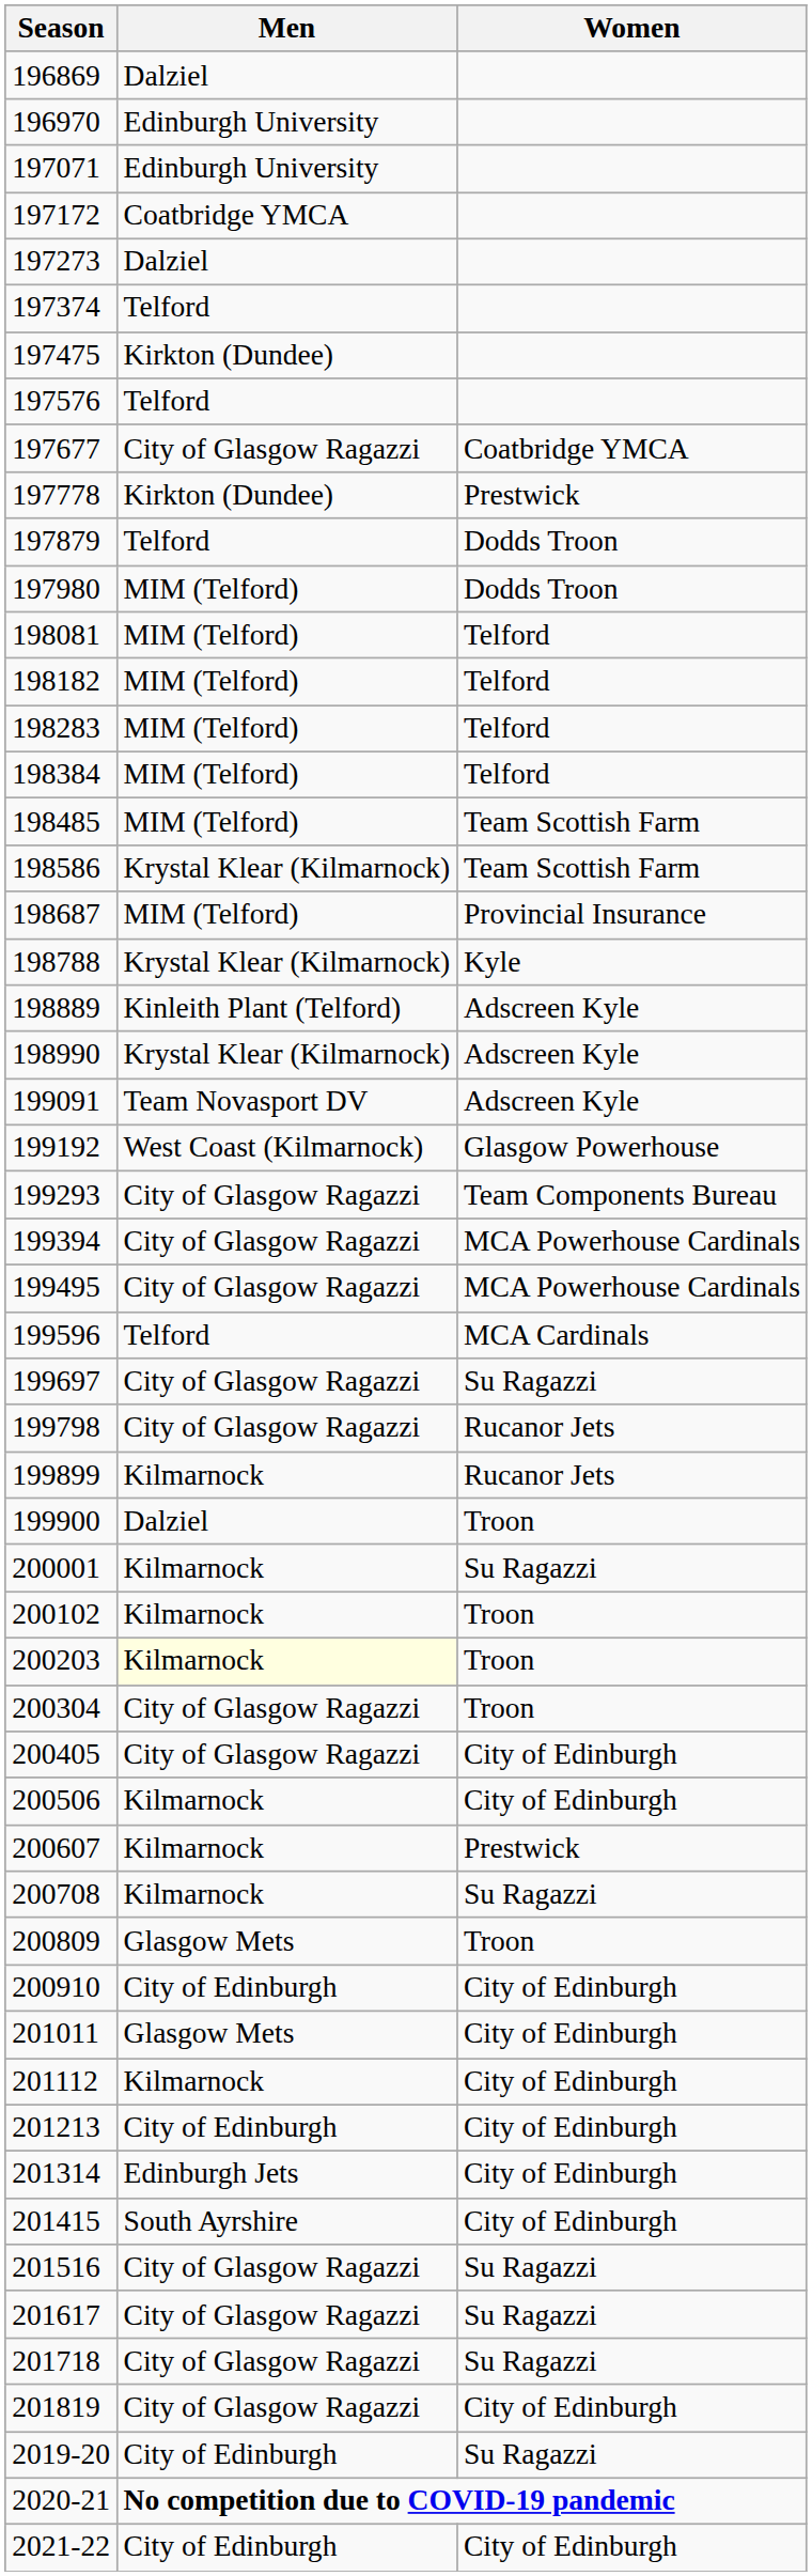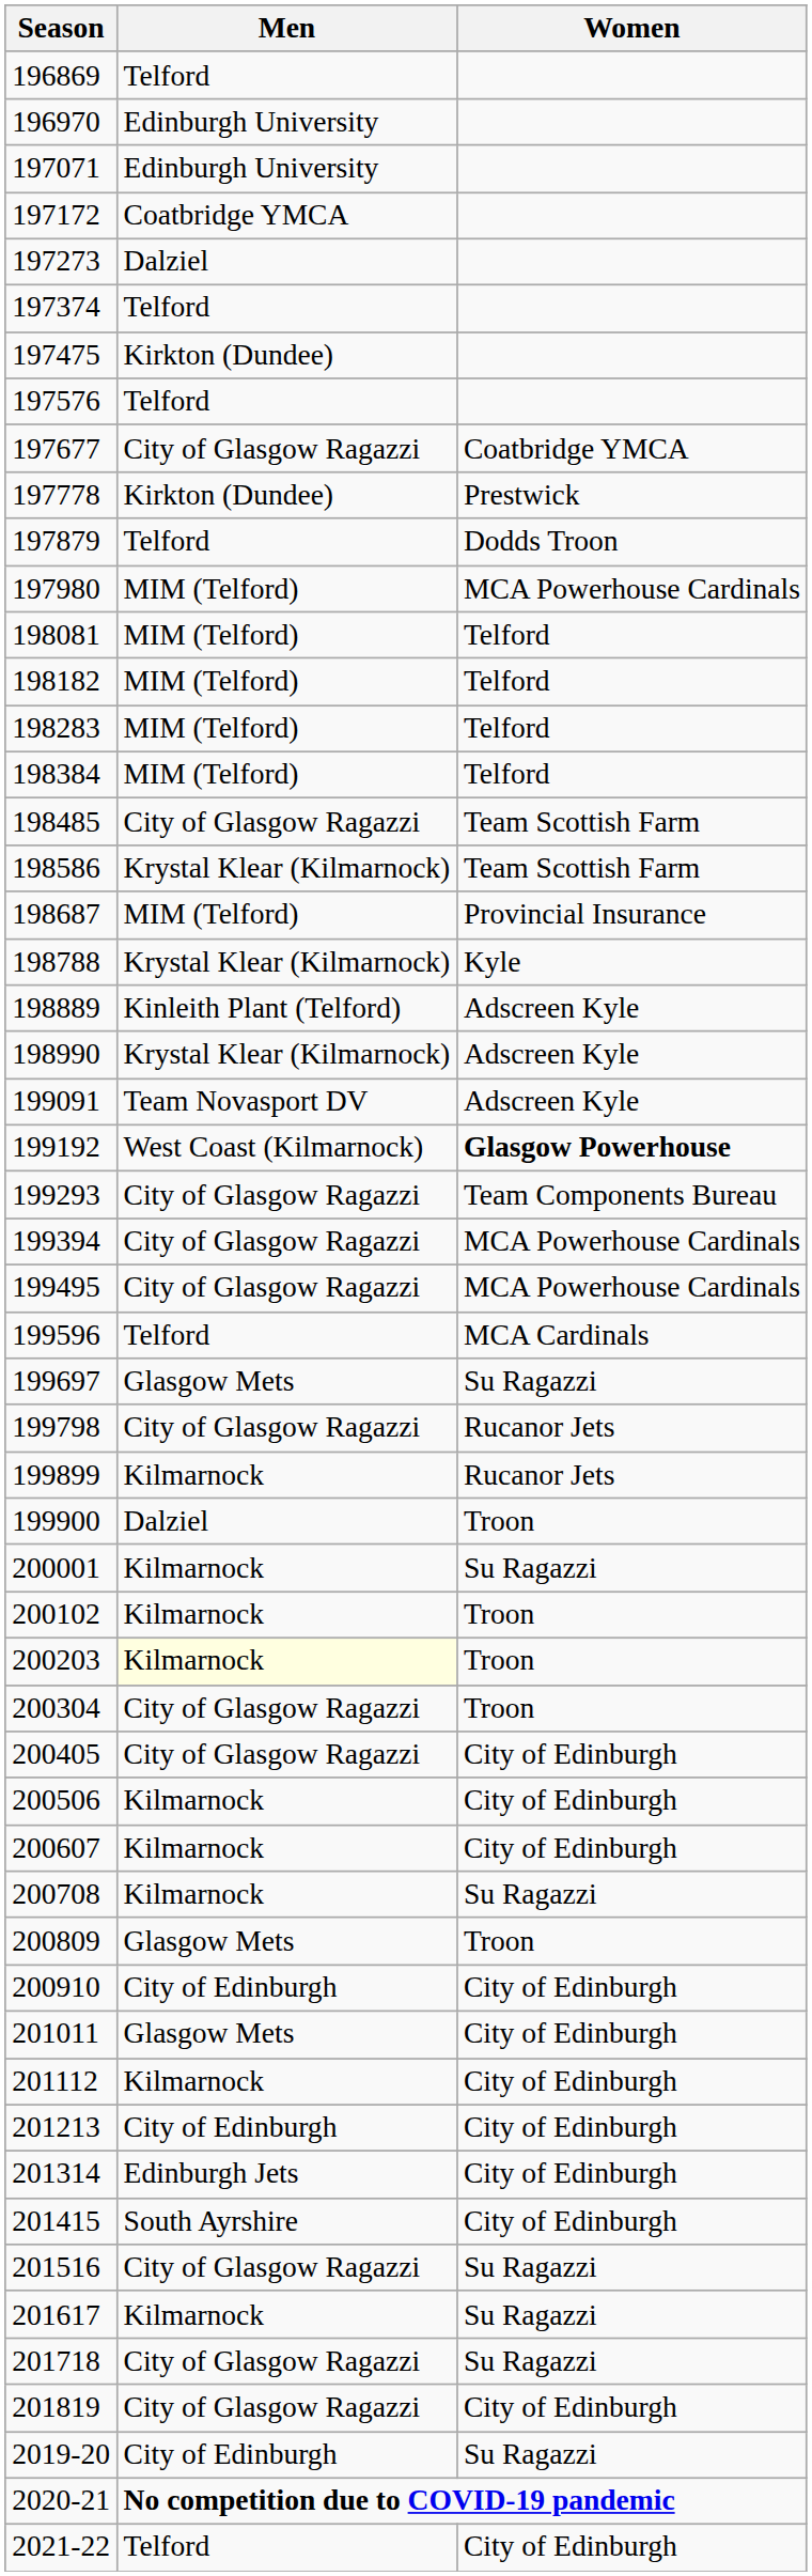 <table class="wikitable sortable">
 <tr>
 <th>Season</th>
 <th>Men</th>
 <th>Women</th>
 </tr>
 <tr>
 <td>196869</td>
-<td>Dalziel</td>
+<td>Telford</td>
 <td></td>
 </tr>
 <tr>
 <td>196970</td>
 <td>Edinburgh University</td>
 <td></td>
 </tr>
 <tr>
 <td>197071</td>
 <td>Edinburgh University</td>
 <td></td>
 </tr>
 <tr>
 <td>197172</td>
 <td>Coatbridge YMCA</td>
 <td></td>
 </tr>
 <tr>
 <td>197273</td>
 <td>Dalziel</td>
 <td></td>
 </tr>
 <tr>
 <td>197374</td>
 <td>Telford</td>
 <td></td>
 </tr>
 <tr>
 <td>197475</td>
 <td>Kirkton (Dundee)</td>
 <td></td>
 </tr>
 <tr>
 <td>197576</td>
 <td>Telford</td>
 <td></td>
 </tr>
 <tr>
 <td>197677</td>
 <td>City of Glasgow Ragazzi</td>
 <td>Coatbridge YMCA</td>
 </tr>
 <tr>
 <td>197778</td>
 <td>Kirkton (Dundee)</td>
 <td>Prestwick</td>
 </tr>
 <tr>
 <td>197879</td>
 <td>Telford</td>
 <td>Dodds Troon</td>
 </tr>
 <tr>
 <td>197980</td>
 <td>MIM (Telford)</td>
-<td>Dodds Troon</td>
+<td>MCA Powerhouse Cardinals</td>
 </tr>
 <tr>
 <td>198081</td>
 <td>MIM (Telford)</td>
 <td>Telford</td>
 </tr>
 <tr>
 <td>198182</td>
 <td>MIM (Telford)</td>
 <td>Telford</td>
 </tr>
 <tr>
 <td>198283</td>
 <td>MIM (Telford)</td>
 <td>Telford</td>
 </tr>
 <tr>
 <td>198384</td>
 <td>MIM (Telford)</td>
 <td>Telford</td>
 </tr>
 <tr>
 <td>198485</td>
-<td>MIM (Telford)</td>
+<td>City of Glasgow Ragazzi</td>
 <td>Team Scottish Farm</td>
 </tr>
 <tr>
 <td>198586</td>
 <td>Krystal Klear (Kilmarnock)</td>
 <td>Team Scottish Farm</td>
 </tr>
 <tr>
 <td>198687</td>
 <td>MIM (Telford)</td>
 <td>Provincial Insurance</td>
 </tr>
 <tr>
 <td>198788</td>
 <td>Krystal Klear (Kilmarnock)</td>
 <td>Kyle</td>
 </tr>
 <tr>
 <td>198889</td>
 <td>Kinleith Plant (Telford)</td>
 <td>Adscreen Kyle</td>
 </tr>
 <tr>
 <td>198990</td>
 <td>Krystal Klear (Kilmarnock)</td>
 <td>Adscreen Kyle</td>
 </tr>
 <tr>
 <td>199091</td>
 <td>Team Novasport DV</td>
 <td>Adscreen Kyle</td>
 </tr>
 <tr>
 <td>199192</td>
 <td>West Coast (Kilmarnock)</td>
-<td>Glasgow Powerhouse</td>
+<td><strong>Glasgow Powerhouse</strong></td>
 </tr>
 <tr>
 <td>199293</td>
 <td>City of Glasgow Ragazzi</td>
 <td>Team Components Bureau</td>
 </tr>
 <tr>
 <td>199394</td>
 <td>City of Glasgow Ragazzi</td>
 <td>MCA Powerhouse Cardinals</td>
 </tr>
 <tr>
 <td>199495</td>
 <td>City of Glasgow Ragazzi</td>
 <td>MCA Powerhouse Cardinals</td>
 </tr>
 <tr>
 <td>199596</td>
 <td>Telford</td>
 <td>MCA Cardinals</td>
 </tr>
 <tr>
 <td>199697</td>
-<td>City of Glasgow Ragazzi</td>
+<td>Glasgow Mets</td>
 <td>Su Ragazzi</td>
 </tr>
 <tr>
 <td>199798</td>
 <td>City of Glasgow Ragazzi</td>
 <td>Rucanor Jets</td>
 </tr>
 <tr>
 <td>199899</td>
 <td>Kilmarnock</td>
 <td>Rucanor Jets</td>
 </tr>
 <tr>
 <td>199900</td>
 <td>Dalziel</td>
 <td>Troon</td>
 </tr>
 <tr>
 <td>200001</td>
 <td>Kilmarnock</td>
 <td>Su Ragazzi</td>
 </tr>
 <tr>
 <td>200102</td>
 <td>Kilmarnock</td>
 <td>Troon</td>
 </tr>
 <tr>
 <td>200203</td>
 <td style="background: lightyellow;">Kilmarnock</td>
 <td>Troon</td>
 </tr>
 <tr>
 <td>200304</td>
 <td>City of Glasgow Ragazzi</td>
 <td>Troon</td>
 </tr>
 <tr>
 <td>200405</td>
 <td>City of Glasgow Ragazzi</td>
 <td>City of Edinburgh</td>
 </tr>
 <tr>
 <td>200506</td>
 <td>Kilmarnock</td>
 <td>City of Edinburgh</td>
 </tr>
 <tr>
 <td>200607</td>
 <td>Kilmarnock</td>
-<td>Prestwick</td>
+<td>City of Edinburgh</td>
 </tr>
 <tr>
 <td>200708</td>
 <td>Kilmarnock</td>
 <td>Su Ragazzi</td>
 </tr>
 <tr>
 <td>200809</td>
 <td>Glasgow Mets</td>
 <td>Troon</td>
 </tr>
 <tr>
 <td>200910</td>
 <td>City of Edinburgh</td>
 <td>City of Edinburgh</td>
 </tr>
 <tr>
 <td>201011</td>
 <td>Glasgow Mets</td>
 <td>City of Edinburgh</td>
 </tr>
 <tr>
 <td>201112</td>
 <td>Kilmarnock</td>
 <td>City of Edinburgh</td>
 </tr>
 <tr>
 <td>201213</td>
 <td>City of Edinburgh</td>
 <td>City of Edinburgh</td>
 </tr>
 <tr>
 <td>201314</td>
 <td>Edinburgh Jets</td>
 <td>City of Edinburgh</td>
 </tr>
 <tr>
 <td>201415</td>
 <td>South Ayrshire</td>
 <td>City of Edinburgh</td>
 </tr>
 <tr>
 <td>201516</td>
 <td>City of Glasgow Ragazzi</td>
 <td>Su Ragazzi</td>
 </tr>
 <tr>
 <td>201617</td>
-<td>City of Glasgow Ragazzi</td>
+<td>Kilmarnock</td>
 <td>Su Ragazzi</td>
 </tr>
 <tr>
 <td>201718</td>
 <td>City of Glasgow Ragazzi</td>
 <td>Su Ragazzi</td>
 </tr>
 <tr>
 <td>201819</td>
 <td>City of Glasgow Ragazzi</td>
 <td>City of Edinburgh</td>
 </tr>
 <tr>
 <td>2019-20</td>
 <td>City of Edinburgh</td>
 <td>Su Ragazzi</td>
 </tr>
 <tr>
 <td>2020-21</td>
 <td colspan="2"><strong>No competition due to <a href='#'>COVID-19 pandemic</a></strong></td>
 </tr>
 <tr>
 <td>2021-22</td>
-<td>City of Edinburgh</td>
+<td>Telford</td>
 <td>City of Edinburgh</td>
 </tr>
 </table>
